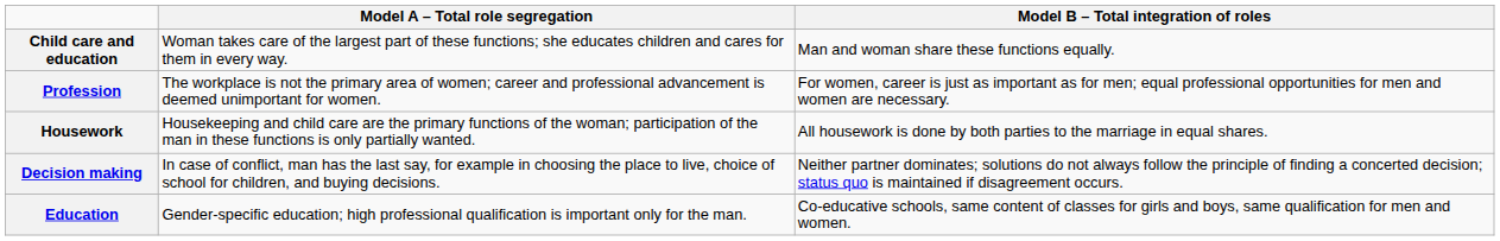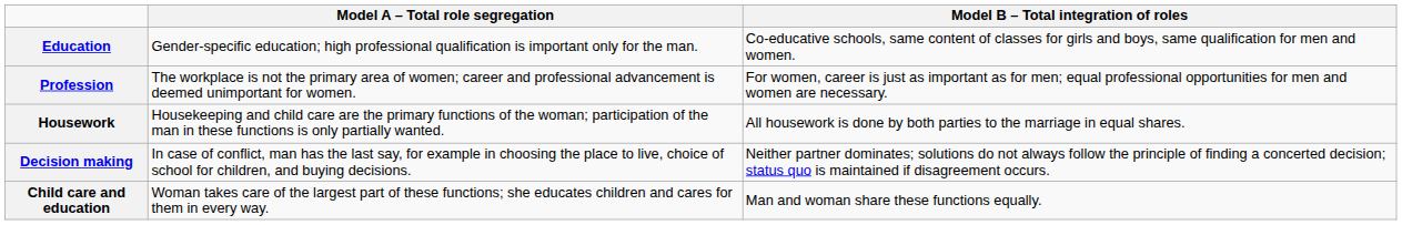 <table class="wikitable sortable mw-collapsible" border="1" style="border-collapse: collapse;">
 <tr>
 <td></td>
 <th>Model A – Total role segregation</th>
 <th>Model B – Total integration of roles</th>
 </tr>
 <tr>
-<th>Child care and education</th>
-<td>Woman takes care of the largest part of these functions; she educates children and cares for them in every way.</td>
-<td>Man and woman share these functions equally.</td>
+<th><a href='#'>Education</a></th>
+<td>Gender-specific education; high professional qualification is important only for the man.</td>
+<td>Co-educative schools, same content of classes for girls and boys, same qualification for men and women.</td>
 </tr>
 <tr>
 <th><a href='#'>Profession</a></th>
 <td>The workplace is not the primary area of women; career and professional advancement is deemed unimportant for women.</td>
 <td>For women, career is just as important as for men; equal professional opportunities for men and women are necessary.</td>
 </tr>
 <tr>
 <th>Housework</th>
 <td>Housekeeping and child care are the primary functions of the woman; participation of the man in these functions is only partially wanted.</td>
 <td>All housework is done by both parties to the marriage in equal shares.</td>
 </tr>
 <tr>
 <th><a href='#'>Decision making</a></th>
 <td>In case of conflict, man has the last say, for example in choosing the place to live, choice of school for children, and buying decisions.</td>
 <td>Neither partner dominates; solutions do not always follow the principle of finding a concerted decision; <a href='#'>status quo</a> is maintained if disagreement occurs.</td>
 </tr>
 <tr>
-<th><a href='#'>Education</a></th>
-<td>Gender-specific education; high professional qualification is important only for the man.</td>
-<td>Co-educative schools, same content of classes for girls and boys, same qualification for men and women.</td>
+<th>Child care and education</th>
+<td>Woman takes care of the largest part of these functions; she educates children and cares for them in every way.</td>
+<td>Man and woman share these functions equally.</td>
 </tr>
 </table>
